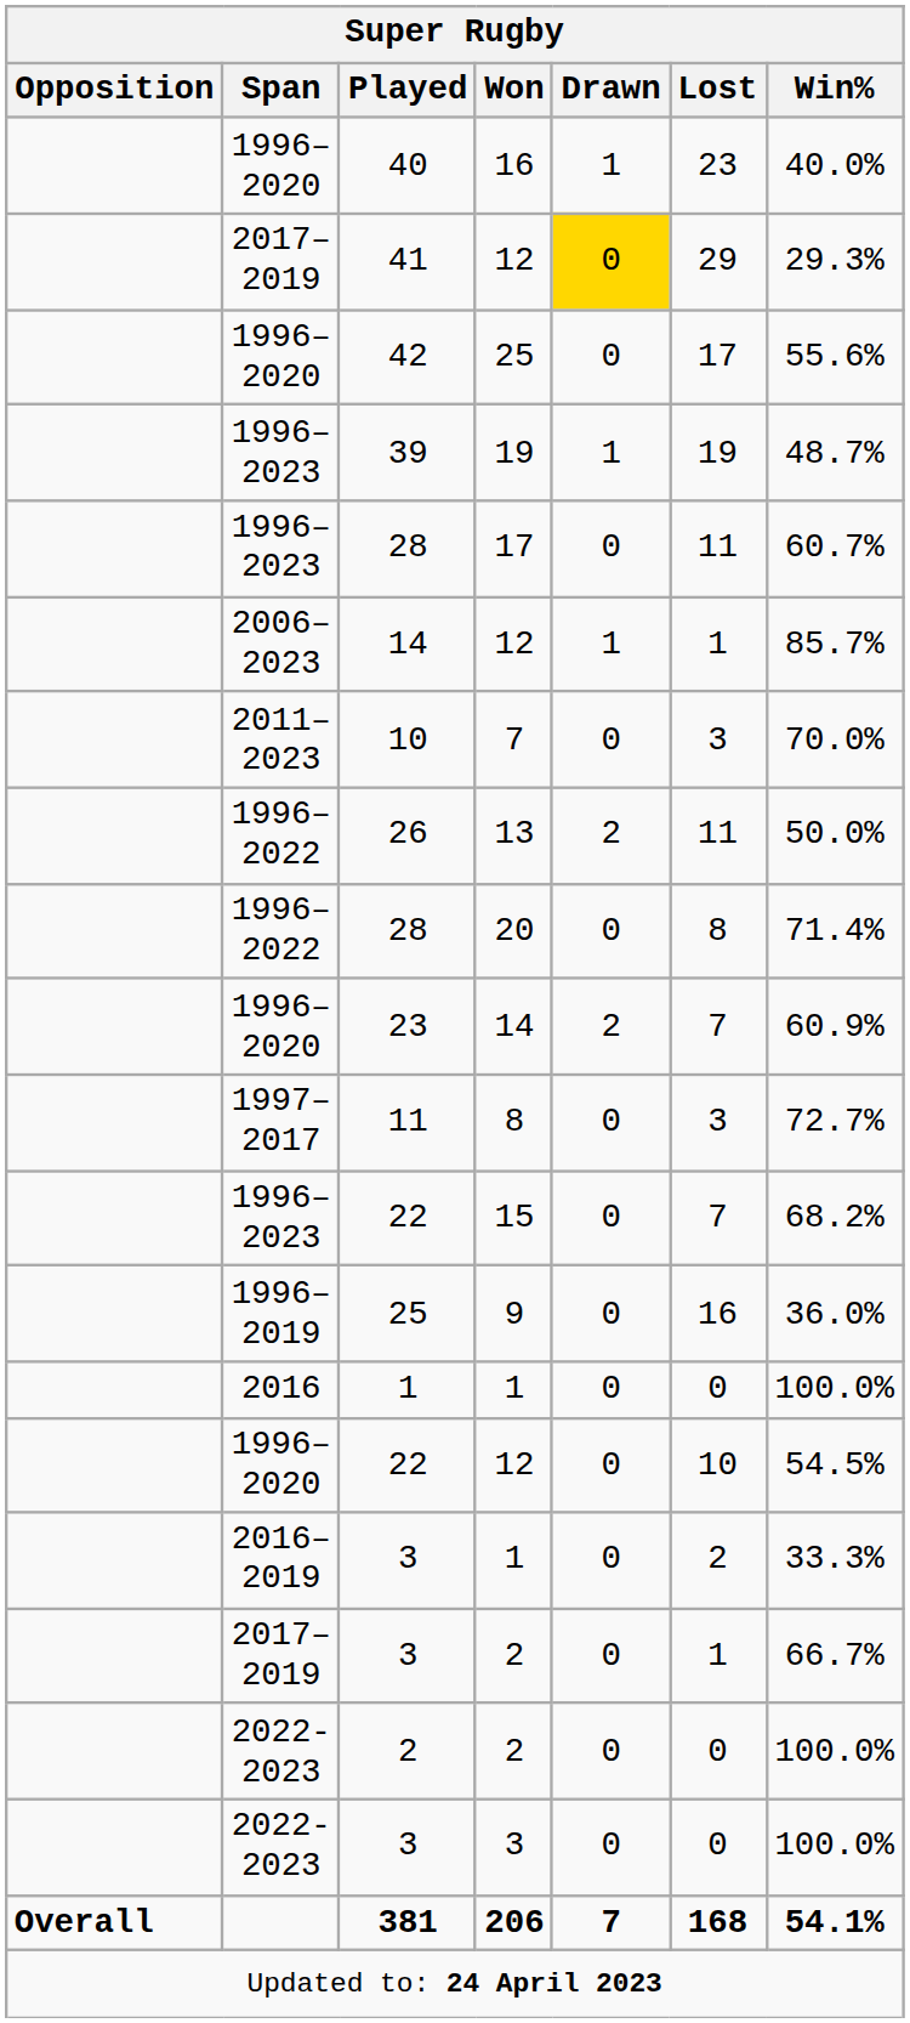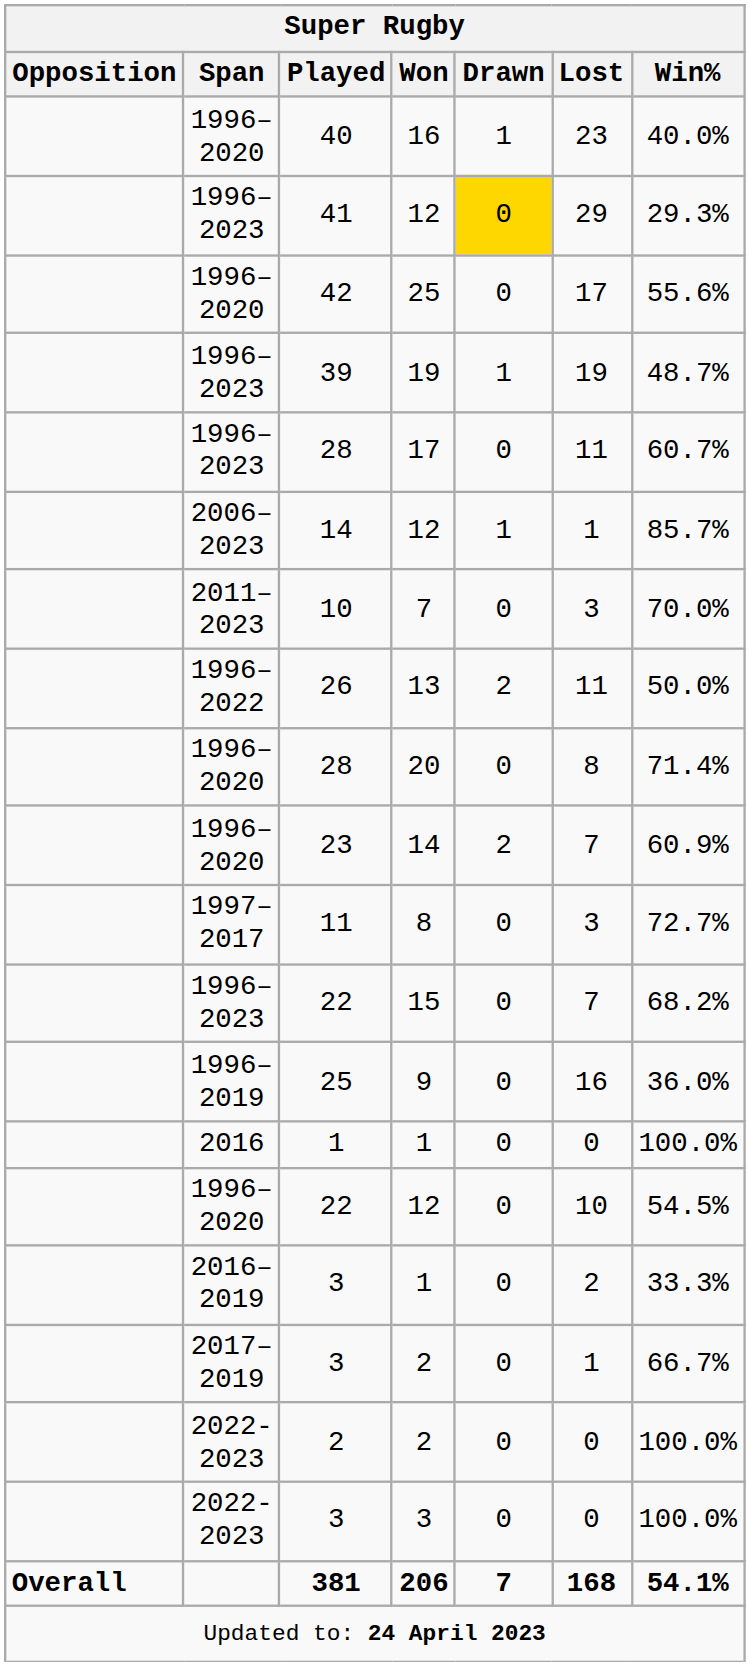 <table class="wikitable collapsible sortable" style="text-align:center; font-size:90%; width:20%;">
 <tr>
 <th colspan=14>Super Rugby</th>
 </tr>
 <tr>
 <th style="width:7%">Opposition</th>
 <th style="width:7%">Span</th>
 <th style="width:5%">Played</th>
 <th style="width:5%">Won</th>
 <th style="width:5%">Drawn</th>
 <th style="width:5%">Lost</th>
 <th style="width:7%">Win%</th>
 </tr>
 <tr>
 <td align=left> </td>
 <td>1996–2020</td>
 <td>40</td>
 <td>16</td>
 <td>1</td>
 <td>23</td>
 <td>40.0%</td>
 </tr>
 <tr>
 <td align=left> </td>
-<td>2017–2019</td>
+<td>1996–2023</td>
 <td>41</td>
 <td>12</td>
 <td style="background: gold;">0</td>
 <td>29</td>
 <td>29.3%</td>
 </tr>
 <tr>
 <td align=left> </td>
 <td>1996–2020</td>
 <td>42</td>
 <td>25</td>
 <td>0</td>
 <td>17</td>
 <td>55.6%</td>
 </tr>
 <tr>
 <td align=left> </td>
 <td>1996–2023</td>
 <td>39</td>
 <td>19</td>
 <td>1</td>
 <td>19</td>
 <td>48.7%</td>
 </tr>
 <tr>
 <td align=left> </td>
 <td>1996–2023</td>
 <td>28</td>
 <td>17</td>
 <td>0</td>
 <td>11</td>
 <td>60.7%</td>
 </tr>
 <tr>
 <td align=left> </td>
 <td>2006–2023</td>
 <td>14</td>
 <td>12</td>
 <td>1</td>
 <td>1</td>
 <td>85.7%</td>
 </tr>
 <tr>
 <td align=left> </td>
 <td>2011–2023</td>
 <td>10</td>
 <td>7</td>
 <td>0</td>
 <td>3</td>
 <td>70.0%</td>
 </tr>
 <tr>
 <td align=left> </td>
 <td>1996–2022</td>
 <td>26</td>
 <td>13</td>
 <td>2</td>
 <td>11</td>
 <td>50.0%</td>
 </tr>
 <tr>
 <td align=left> </td>
-<td>1996–2022</td>
+<td>1996–2020</td>
 <td>28</td>
 <td>20</td>
 <td>0</td>
 <td>8</td>
 <td>71.4%</td>
 </tr>
 <tr>
 <td align=left> </td>
 <td>1996–2020</td>
 <td>23</td>
 <td>14</td>
 <td>2</td>
 <td>7</td>
 <td>60.9%</td>
 </tr>
 <tr>
 <td align=left> </td>
 <td>1997–2017</td>
 <td>11</td>
 <td>8</td>
 <td>0</td>
 <td>3</td>
 <td>72.7%</td>
 </tr>
 <tr>
 <td align=left> </td>
 <td>1996–2023</td>
 <td>22</td>
 <td>15</td>
 <td>0</td>
 <td>7</td>
 <td>68.2%</td>
 </tr>
 <tr>
 <td align=left> </td>
 <td>1996–2019</td>
 <td>25</td>
 <td>9</td>
 <td>0</td>
 <td>16</td>
 <td>36.0%</td>
 </tr>
 <tr>
 <td align=left></td>
 <td>2016</td>
 <td>1</td>
 <td>1</td>
 <td>0</td>
 <td>0</td>
 <td>100.0%</td>
 </tr>
 <tr>
 <td align=left> </td>
 <td>1996–2020</td>
 <td>22</td>
 <td>12</td>
 <td>0</td>
 <td>10</td>
 <td>54.5%</td>
 </tr>
 <tr>
 <td align=left> </td>
 <td>2016–2019</td>
 <td>3</td>
 <td>1</td>
 <td>0</td>
 <td>2</td>
 <td>33.3%</td>
 </tr>
 <tr>
 <td align=left> </td>
 <td>2017–2019</td>
 <td>3</td>
 <td>2</td>
 <td>0</td>
 <td>1</td>
 <td>66.7%</td>
 </tr>
 <tr>
 <td align=left> </td>
 <td>2022-2023</td>
 <td>2</td>
 <td>2</td>
 <td>0</td>
 <td>0</td>
 <td>100.0%</td>
 </tr>
 <tr>
 <td align=left></td>
 <td>2022-2023</td>
 <td>3</td>
 <td>3</td>
 <td>0</td>
 <td>0</td>
 <td>100.0%</td>
 </tr>
 <tr>
 <td align=left><strong>Overall</strong></td>
 <td></td>
 <td><strong>381</strong></td>
 <td><strong>206</strong></td>
 <td><strong>7</strong></td>
 <td><strong>168</strong></td>
 <td><strong>54.1%</strong></td>
 </tr>
 <tr>
 <td colspan="100%" style="border-bottom:1px transparent;line-height:150%"><small>Updated to: <strong>24 April 2023</strong></small></td>
 </tr>
 </table>
